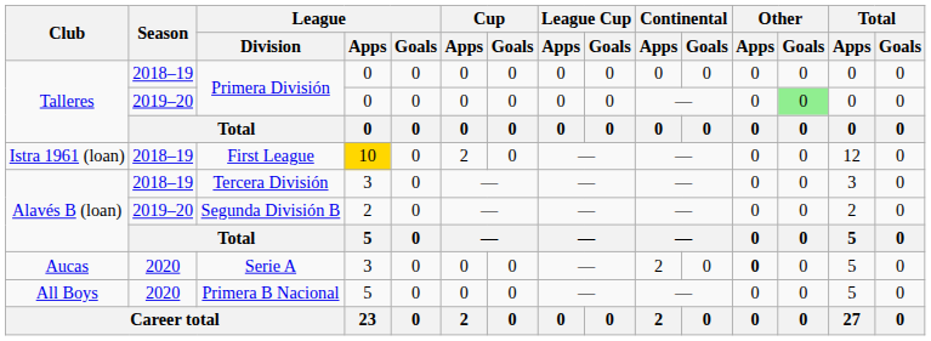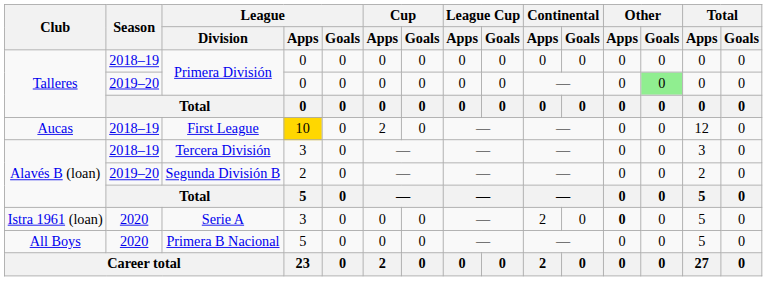 <table class="wikitable" style="text-align:center">
 <tr>
 <th rowspan="2">Club</th>
 <th rowspan="2">Season</th>
 <th colspan="3">League</th>
 <th colspan="2">Cup</th>
 <th colspan="2">League Cup</th>
 <th colspan="2">Continental</th>
 <th colspan="2">Other</th>
 <th colspan="2">Total</th>
 </tr>
 <tr>
 <th>Division</th>
 <th>Apps</th>
 <th>Goals</th>
 <th>Apps</th>
 <th>Goals</th>
 <th>Apps</th>
 <th>Goals</th>
 <th>Apps</th>
 <th>Goals</th>
 <th>Apps</th>
 <th>Goals</th>
 <th>Apps</th>
 <th>Goals</th>
 </tr>
 <tr>
 <td rowspan="3"><a href='#'>Talleres</a></td>
 <td><a href='#'>2018–19</a></td>
 <td rowspan="2"><a href='#'>Primera División</a></td>
 <td>0</td>
 <td>0</td>
 <td>0</td>
 <td>0</td>
 <td>0</td>
 <td>0</td>
 <td>0</td>
 <td>0</td>
 <td>0</td>
 <td>0</td>
 <td>0</td>
 <td>0</td>
 </tr>
 <tr>
 <td><a href='#'>2019–20</a></td>
 <td>0</td>
 <td>0</td>
 <td>0</td>
 <td>0</td>
 <td>0</td>
 <td>0</td>
 <td colspan="2">—</td>
 <td>0</td>
 <td style="background: lightgreen;">0</td>
 <td>0</td>
 <td>0</td>
 </tr>
 <tr>
 <th colspan="2">Total</th>
 <th>0</th>
 <th>0</th>
 <th>0</th>
 <th>0</th>
 <th>0</th>
 <th>0</th>
 <th>0</th>
 <th>0</th>
 <th>0</th>
 <th>0</th>
 <th>0</th>
 <th>0</th>
 </tr>
 <tr>
-<td rowspan="1"><a href='#'>Istra 1961</a> (loan)</td>
+<td rowspan="1"><a href='#'>Aucas</a></td>
 <td><a href='#'>2018–19</a></td>
 <td rowspan="1"><a href='#'>First League</a></td>
 <td style="background: gold;">10</td>
 <td>0</td>
 <td>2</td>
 <td>0</td>
 <td colspan="2">—</td>
 <td colspan="2">—</td>
 <td>0</td>
 <td>0</td>
 <td>12</td>
 <td>0</td>
 </tr>
 <tr>
 <td rowspan="3"><a href='#'>Alavés B</a> (loan)</td>
 <td><a href='#'>2018–19</a></td>
 <td rowspan="1"><a href='#'>Tercera División</a></td>
 <td>3</td>
 <td>0</td>
 <td colspan="2">—</td>
 <td colspan="2">—</td>
 <td colspan="2">—</td>
 <td>0</td>
 <td>0</td>
 <td>3</td>
 <td>0</td>
 </tr>
 <tr>
 <td><a href='#'>2019–20</a></td>
 <td rowspan="1"><a href='#'>Segunda División B</a></td>
 <td>2</td>
 <td>0</td>
 <td colspan="2">—</td>
 <td colspan="2">—</td>
 <td colspan="2">—</td>
 <td>0</td>
 <td>0</td>
 <td>2</td>
 <td>0</td>
 </tr>
 <tr>
 <th colspan="2">Total</th>
 <th>5</th>
 <th>0</th>
 <th colspan="2">—</th>
 <th colspan="2">—</th>
 <th colspan="2">—</th>
 <th>0</th>
 <th>0</th>
 <th>5</th>
 <th>0</th>
 </tr>
 <tr>
-<td rowspan="1"><a href='#'>Aucas</a></td>
+<td rowspan="1"><a href='#'>Istra 1961</a> (loan)</td>
 <td><a href='#'>2020</a></td>
 <td rowspan="1"><a href='#'>Serie A</a></td>
 <td>3</td>
 <td>0</td>
 <td>0</td>
 <td>0</td>
 <td colspan="2">—</td>
 <td>2</td>
 <td>0</td>
 <td><strong>0</strong></td>
 <td>0</td>
 <td>5</td>
 <td>0</td>
 </tr>
 <tr>
 <td rowspan="1"><a href='#'>All Boys</a></td>
 <td><a href='#'>2020</a></td>
 <td rowspan="1"><a href='#'>Primera B Nacional</a></td>
 <td>5</td>
 <td>0</td>
 <td>0</td>
 <td>0</td>
 <td colspan="2">—</td>
 <td colspan="2">—</td>
 <td>0</td>
 <td>0</td>
 <td>5</td>
 <td>0</td>
 </tr>
 <tr>
 <th colspan="3">Career total</th>
 <th>23</th>
 <th>0</th>
 <th>2</th>
 <th>0</th>
 <th>0</th>
 <th>0</th>
 <th>2</th>
 <th>0</th>
 <th>0</th>
 <th>0</th>
 <th>27</th>
 <th>0</th>
 </tr>
 </table>
